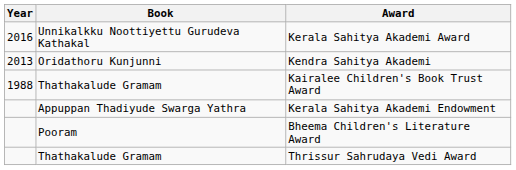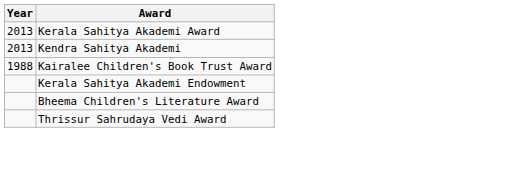 <table class="wikitable sortable">
 <tr>
 <th>Year</th>
-<th>Book</th>
 <th>Award</th>
 </tr>
 <tr>
-<td>2016</td>
-<td>Unnikalkku Noottiyettu Gurudeva Kathakal</td>
+<td>2013</td>
 <td>Kerala Sahitya Akademi Award</td>
 </tr>
 <tr>
 <td>2013</td>
-<td>Oridathoru Kunjunni</td>
 <td>Kendra Sahitya Akademi</td>
 </tr>
 <tr>
 <td>1988</td>
-<td>Thathakalude Gramam</td>
 <td>Kairalee Children's Book Trust Award</td>
 </tr>
 <tr>
 <td></td>
-<td>Appuppan Thadiyude Swarga Yathra</td>
 <td>Kerala Sahitya Akademi Endowment</td>
 </tr>
 <tr>
 <td></td>
-<td>Pooram</td>
 <td>Bheema Children's Literature Award</td>
 </tr>
 <tr>
 <td></td>
-<td>Thathakalude Gramam</td>
 <td>Thrissur Sahrudaya Vedi Award</td>
 </tr>
 </table>
